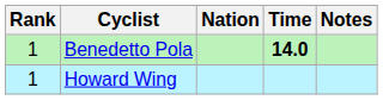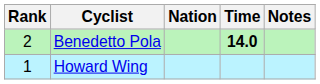 <table class="wikitable sortable" style="text-align:center">
 <tr>
 <th>Rank</th>
 <th>Cyclist</th>
 <th>Nation</th>
 <th>Time</th>
 <th>Notes</th>
 </tr>
 <tr style="background:#bbf3bb;">
-<td>1</td>
+<td>2</td>
 <td align=left><a href='#'>Benedetto Pola</a></td>
 <td align=left></td>
 <td><strong>14.0</strong></td>
 <td></td>
 </tr>
 <tr bgcolor=bbf3ff>
 <td>1</td>
 <td align=left><a href='#'>Howard Wing</a></td>
 <td align=left></td>
 <td></td>
 <td></td>
 </tr>
 </table>
